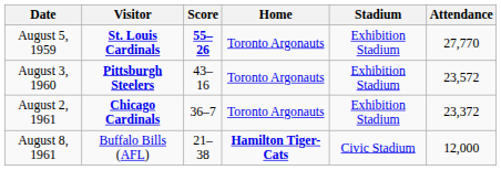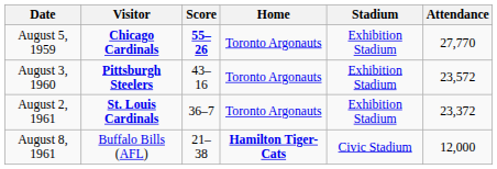 <table class="wikitable">
 <tr>
 <th>Date</th>
 <th>Visitor</th>
 <th>Score</th>
 <th>Home</th>
 <th>Stadium</th>
 <th>Attendance</th>
 </tr>
 <tr align="center">
 <td>August 5, 1959</td>
-<td><strong><a href='#'>St. Louis Cardinals</a></strong></td>
+<td><strong><a href='#'>Chicago Cardinals</a></strong></td>
 <td><strong><a href='#'>55–26</a></strong></td>
 <td><a href='#'>Toronto Argonauts</a></td>
 <td><a href='#'>Exhibition Stadium</a></td>
 <td>27,770</td>
 </tr>
 <tr align="center">
 <td>August 3, 1960</td>
 <td><strong><a href='#'>Pittsburgh Steelers</a></strong></td>
 <td>43–16</td>
 <td><a href='#'>Toronto Argonauts</a></td>
 <td><a href='#'>Exhibition Stadium</a></td>
 <td>23,572</td>
 </tr>
 <tr align="center">
 <td>August 2, 1961</td>
-<td><strong><a href='#'>Chicago Cardinals</a></strong></td>
+<td><strong><a href='#'>St. Louis Cardinals</a></strong></td>
 <td>36–7</td>
 <td><a href='#'>Toronto Argonauts</a></td>
 <td><a href='#'>Exhibition Stadium</a></td>
 <td>23,372</td>
 </tr>
 <tr align="center">
 <td>August 8, 1961</td>
 <td><a href='#'>Buffalo Bills</a> (<a href='#'>AFL</a>)</td>
 <td>21–38</td>
 <td><strong><a href='#'>Hamilton Tiger-Cats</a></strong></td>
 <td><a href='#'>Civic Stadium</a></td>
 <td>12,000</td>
 </tr>
 </table>
